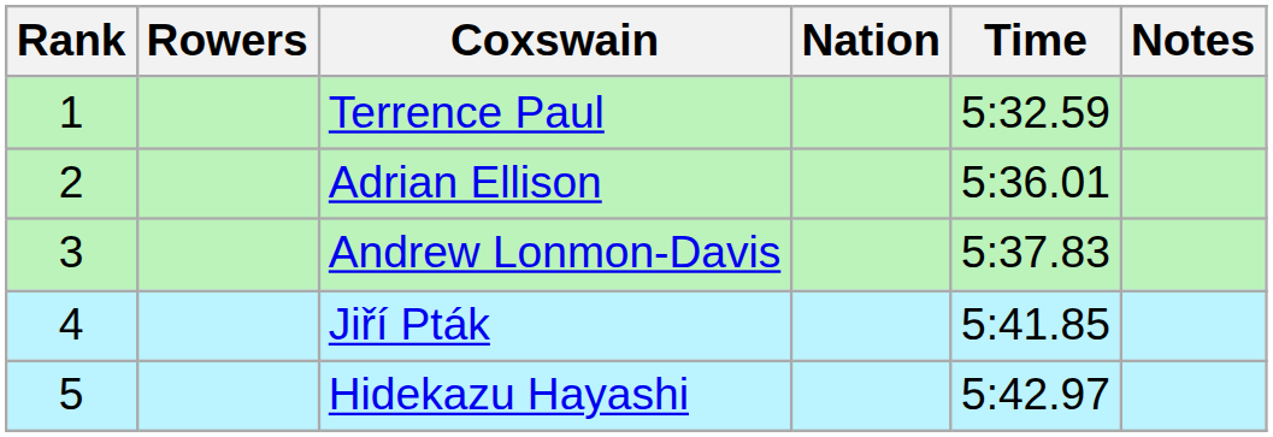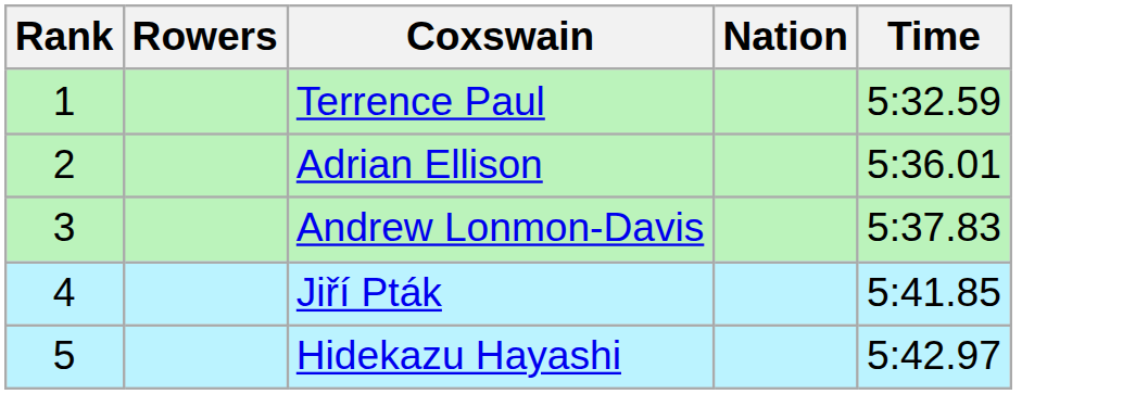 <table class="wikitable sortable" style="text-align:center">
 <tr>
 <th>Rank</th>
 <th>Rowers</th>
 <th>Coxswain</th>
 <th>Nation</th>
 <th>Time</th>
-<th>Notes</th>
 </tr>
 <tr bgcolor=bbf3bb>
 <td>1</td>
 <td align=left data-sort-value="Barber, Darren"></td>
 <td align=left data-sort-value="Paul, Terrence"><a href='#'>Terrence Paul</a></td>
 <td align=left></td>
 <td>5:32.59</td>
-<td></td>
 </tr>
 <tr bgcolor=bbf3bb>
 <td>2</td>
 <td align=left data-sort-value="But, Veniamin"></td>
 <td align=left data-sort-value="Ellison, Adrian"><a href='#'>Adrian Ellison</a></td>
 <td align=left></td>
 <td>5:36.01</td>
-<td></td>
 </tr>
 <tr bgcolor=bbf3bb>
 <td>3</td>
 <td align=left data-sort-value="Walsh, Martin"></td>
 <td align=left data-sort-value="Lonmon-Davis, Andrew"><a href='#'>Andrew Lonmon-Davis</a></td>
 <td align=left></td>
 <td>5:37.83</td>
-<td></td>
 </tr>
 <tr bgcolor=bbf3ff>
 <td>4</td>
 <td align=left data-sort-value="Marušić, Sead"></td>
 <td align=left data-sort-value="Pták, Jiří"><a href='#'>Jiří Pták</a></td>
 <td align=left></td>
 <td>5:41.85</td>
-<td></td>
 </tr>
 <tr bgcolor=bbf3ff>
 <td>5</td>
 <td align=left data-sort-value="Iwaguro, Michinori"></td>
 <td align=left data-sort-value="Hayashi, Hidekazu"><a href='#'>Hidekazu Hayashi</a></td>
 <td align=left></td>
 <td>5:42.97</td>
-<td></td>
 </tr>
 </table>
